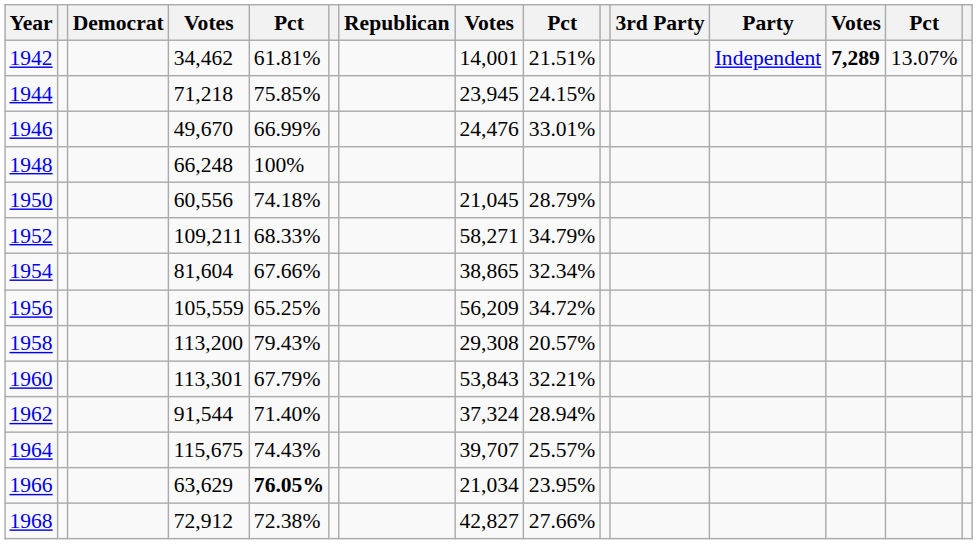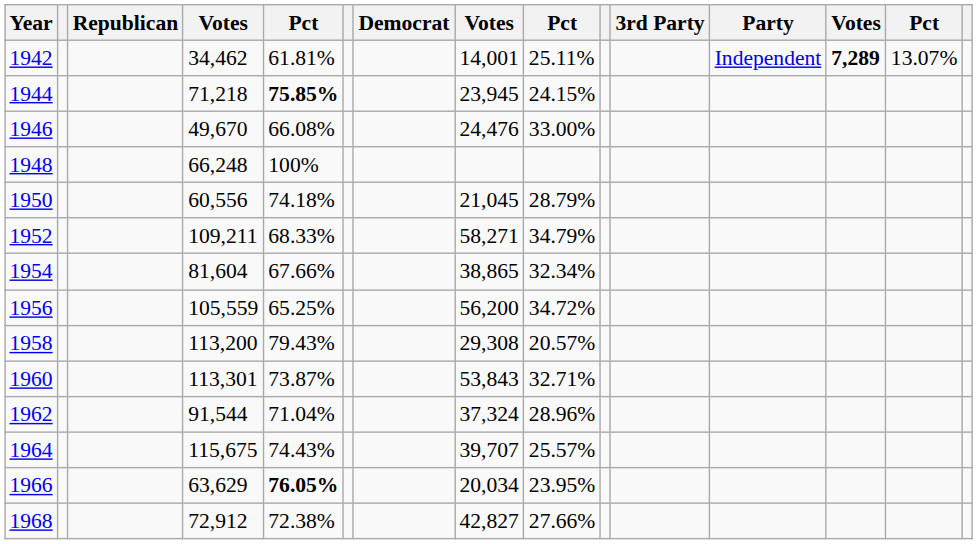 <table class="wikitable" style="margin:0.5em ; font-size:95%">
 <tr>
 <th>Year</th>
 <th></th>
-<th>Democrat</th>
+<th>Republican</th>
 <th>Votes</th>
 <th>Pct</th>
 <th></th>
-<th>Republican</th>
+<th>Democrat</th>
 <th>Votes</th>
 <th>Pct</th>
 <th></th>
 <th>3rd Party</th>
 <th>Party</th>
 <th>Votes</th>
 <th>Pct</th>
 <th></th>
 </tr>
 <tr>
 <td><a href='#'>1942</a></td>
 <td></td>
 <td></td>
 <td>34,462</td>
 <td>61.81%</td>
 <td></td>
 <td></td>
 <td>14,001</td>
-<td>21.51%</td>
+<td>25.11%</td>
 <td></td>
 <td></td>
 <td><a href='#'>Independent</a></td>
 <td><strong>7,289</strong></td>
 <td>13.07%</td>
 <td></td>
 </tr>
 <tr>
 <td><a href='#'>1944</a></td>
 <td></td>
 <td></td>
 <td>71,218</td>
-<td>75.85%</td>
+<td><strong>75.85%</strong></td>
 <td></td>
 <td></td>
 <td>23,945</td>
 <td>24.15%</td>
 <td></td>
 <td></td>
 <td></td>
 <td></td>
 <td></td>
 <td></td>
 </tr>
 <tr>
 <td><a href='#'>1946</a></td>
 <td></td>
 <td></td>
 <td>49,670</td>
-<td>66.99%</td>
+<td>66.08%</td>
 <td></td>
 <td></td>
 <td>24,476</td>
-<td>33.01%</td>
+<td>33.00%</td>
 <td></td>
 <td></td>
 <td></td>
 <td></td>
 <td></td>
 <td></td>
 </tr>
 <tr>
 <td><a href='#'>1948</a></td>
 <td></td>
 <td></td>
 <td>66,248</td>
 <td>100%</td>
 <td></td>
 <td></td>
 <td></td>
 <td></td>
 <td></td>
 <td></td>
 <td></td>
 <td></td>
 <td></td>
 <td></td>
 </tr>
 <tr>
 <td><a href='#'>1950</a></td>
 <td></td>
 <td></td>
 <td>60,556</td>
 <td>74.18%</td>
 <td></td>
 <td></td>
 <td>21,045</td>
 <td>28.79%</td>
 <td></td>
 <td></td>
 <td></td>
 <td></td>
 <td></td>
 <td></td>
 </tr>
 <tr>
 <td><a href='#'>1952</a></td>
 <td></td>
 <td></td>
 <td>109,211</td>
 <td>68.33%</td>
 <td></td>
 <td></td>
 <td>58,271</td>
 <td>34.79%</td>
 <td></td>
 <td></td>
 <td></td>
 <td></td>
 <td></td>
 <td></td>
 </tr>
 <tr>
 <td><a href='#'>1954</a></td>
 <td></td>
 <td></td>
 <td>81,604</td>
 <td>67.66%</td>
 <td></td>
 <td></td>
 <td>38,865</td>
 <td>32.34%</td>
 <td></td>
 <td></td>
 <td></td>
 <td></td>
 <td></td>
 <td></td>
 </tr>
 <tr>
 <td><a href='#'>1956</a></td>
 <td></td>
 <td></td>
 <td>105,559</td>
 <td>65.25%</td>
 <td></td>
 <td></td>
-<td>56,209</td>
+<td>56,200</td>
 <td>34.72%</td>
 <td></td>
 <td></td>
 <td></td>
 <td></td>
 <td></td>
 <td></td>
 </tr>
 <tr>
 <td><a href='#'>1958</a></td>
 <td></td>
 <td></td>
 <td>113,200</td>
 <td>79.43%</td>
 <td></td>
 <td></td>
 <td>29,308</td>
 <td>20.57%</td>
 <td></td>
 <td></td>
 <td></td>
 <td></td>
 <td></td>
 <td></td>
 </tr>
 <tr>
 <td><a href='#'>1960</a></td>
 <td></td>
 <td></td>
 <td>113,301</td>
-<td>67.79%</td>
+<td>73.87%</td>
 <td></td>
 <td></td>
 <td>53,843</td>
-<td>32.21%</td>
+<td>32.71%</td>
 <td></td>
 <td></td>
 <td></td>
 <td></td>
 <td></td>
 <td></td>
 </tr>
 <tr>
 <td><a href='#'>1962</a></td>
 <td></td>
 <td></td>
 <td>91,544</td>
-<td>71.40%</td>
+<td>71.04%</td>
 <td></td>
 <td></td>
 <td>37,324</td>
-<td>28.94%</td>
+<td>28.96%</td>
 <td></td>
 <td></td>
 <td></td>
 <td></td>
 <td></td>
 <td></td>
 </tr>
 <tr>
 <td><a href='#'>1964</a></td>
 <td></td>
 <td></td>
 <td>115,675</td>
 <td>74.43%</td>
 <td></td>
 <td></td>
 <td>39,707</td>
 <td>25.57%</td>
 <td></td>
 <td></td>
 <td></td>
 <td></td>
 <td></td>
 <td></td>
 </tr>
 <tr>
 <td><a href='#'>1966</a></td>
 <td></td>
 <td></td>
 <td>63,629</td>
 <td><strong>76.05%</strong></td>
 <td></td>
 <td></td>
-<td>21,034</td>
+<td>20,034</td>
 <td>23.95%</td>
 <td></td>
 <td></td>
 <td></td>
 <td></td>
 <td></td>
 <td></td>
 </tr>
 <tr>
 <td><a href='#'>1968</a></td>
 <td></td>
 <td></td>
 <td>72,912</td>
 <td>72.38%</td>
 <td></td>
 <td></td>
 <td>42,827</td>
 <td>27.66%</td>
 <td></td>
 <td></td>
 <td></td>
 <td></td>
 <td></td>
 <td></td>
 </tr>
 </table>
